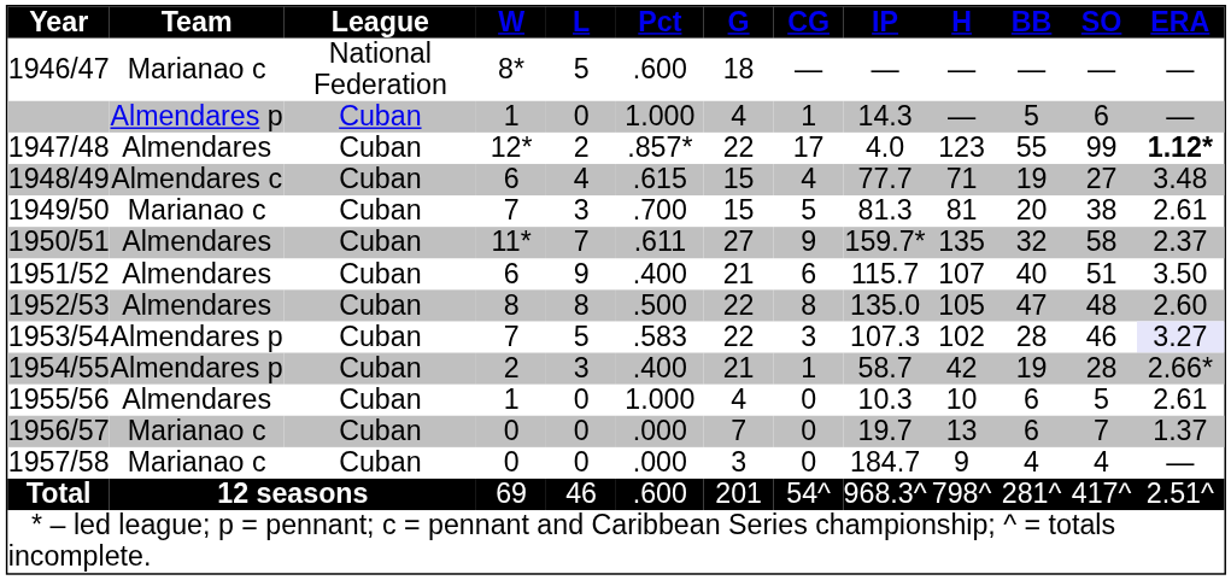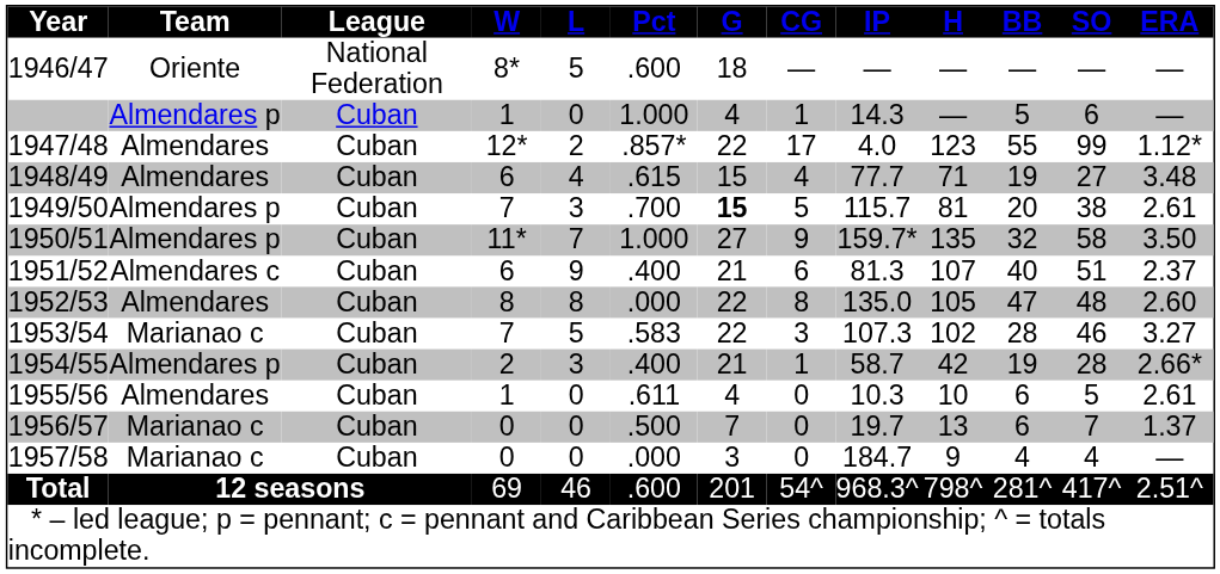 <table cellspacing="0" cellpadding="0" align="center" style="border: 1px black solid;">
 <tr style="background-color:black; color:white; text-align:center;">
 <td width="40"><strong>Year</strong></td>
 <td width="100"><strong>Team</strong></td>
 <td width="110"><strong>League</strong></td>
 <td width="40"><strong><span><a href='#'>W</a></span></strong></td>
 <td width="40"><strong><span><a href='#'>L</a></span></strong></td>
 <td width="50"><strong><span><a href='#'>Pct</a></span></strong></td>
 <td width="40"><strong><span><a href='#'>G</a></span></strong></td>
 <td width="40"><strong><span><a href='#'>CG</a></span></strong></td>
 <td width="40"><strong><span><a href='#'>IP</a></span></strong></td>
 <td width="40"><strong><span><a href='#'>H</a></span></strong></td>
 <td width="40"><strong><span><a href='#'>BB</a></span></strong></td>
 <td width="40"><strong><span><a href='#'>SO</a></span></strong></td>
 <td width="50"><strong><span><a href='#'>ERA</a></span></strong></td>
 </tr>
 <tr style="text-align:center;">
 <td>1946/47</td>
-<td>Marianao <span>c</span></td>
+<td>Oriente</td>
 <td>National Federation</td>
 <td>8<span>*</span></td>
 <td>5</td>
 <td>.600</td>
 <td>18</td>
 <td>—</td>
 <td>—</td>
 <td>—</td>
 <td>—</td>
 <td>—</td>
 <td>—</td>
 </tr>
 <tr style="background-color:silver; text-align:center;">
 <td> </td>
 <td><a href='#'>Almendares</a> <span>p</span></td>
 <td><a href='#'>Cuban</a></td>
 <td>1</td>
 <td>0</td>
 <td>1.000</td>
 <td>4</td>
 <td>1</td>
 <td>14.3</td>
 <td>—</td>
 <td>5</td>
 <td>6</td>
 <td>—</td>
 </tr>
 <tr style="text-align:center;">
 <td>1947/48</td>
 <td>Almendares</td>
 <td>Cuban</td>
 <td>12<span>*</span></td>
 <td>2</td>
 <td>.857<span>*</span></td>
 <td>22</td>
 <td>17</td>
 <td>4.0</td>
 <td>123</td>
 <td>55</td>
 <td>99</td>
-<td><strong>1.12<span>*</span></strong></td>
+<td>1.12<span>*</span></td>
 </tr>
 <tr style="background-color:silver; text-align:center;">
 <td>1948/49</td>
-<td>Almendares <span>c</span></td>
+<td>Almendares</td>
 <td>Cuban</td>
 <td>6</td>
 <td>4</td>
 <td>.615</td>
 <td>15</td>
 <td>4</td>
 <td>77.7</td>
 <td>71</td>
 <td>19</td>
 <td>27</td>
 <td>3.48</td>
 </tr>
 <tr style="text-align:center;">
 <td>1949/50</td>
-<td>Marianao <span>c</span></td>
+<td>Almendares <span>p</span></td>
 <td>Cuban</td>
 <td>7</td>
 <td>3</td>
 <td>.700</td>
-<td>15</td>
+<td><strong>15</strong></td>
 <td>5</td>
-<td>81.3</td>
+<td>115.7</td>
 <td>81</td>
 <td>20</td>
 <td>38</td>
 <td>2.61</td>
 </tr>
 <tr style="background-color:silver; text-align:center;">
 <td>1950/51</td>
-<td>Almendares</td>
+<td>Almendares <span>p</span></td>
 <td>Cuban</td>
 <td>11<span>*</span></td>
 <td>7</td>
-<td>.611</td>
+<td>1.000</td>
 <td>27</td>
 <td>9</td>
 <td>159.7<span>*</span></td>
 <td>135</td>
 <td>32</td>
 <td>58</td>
-<td>2.37</td>
+<td>3.50</td>
 </tr>
 <tr style="text-align:center;">
 <td>1951/52</td>
-<td>Almendares</td>
+<td>Almendares <span>c</span></td>
 <td>Cuban</td>
 <td>6</td>
 <td>9</td>
 <td>.400</td>
 <td>21</td>
 <td>6</td>
-<td>115.7</td>
+<td>81.3</td>
 <td>107</td>
 <td>40</td>
 <td>51</td>
-<td>3.50</td>
+<td>2.37</td>
 </tr>
 <tr style="background-color:silver; text-align:center;">
 <td>1952/53</td>
 <td>Almendares</td>
 <td>Cuban</td>
 <td>8</td>
 <td>8</td>
-<td>.500</td>
+<td>.000</td>
 <td>22</td>
 <td>8</td>
 <td>135.0</td>
 <td>105</td>
 <td>47</td>
 <td>48</td>
 <td>2.60</td>
 </tr>
 <tr style="text-align:center;">
 <td>1953/54</td>
-<td>Almendares <span>p</span></td>
+<td>Marianao <span>c</span></td>
 <td>Cuban</td>
 <td>7</td>
 <td>5</td>
 <td>.583</td>
 <td>22</td>
 <td>3</td>
 <td>107.3</td>
 <td>102</td>
 <td>28</td>
 <td>46</td>
-<td style="background: lavender;">3.27</td>
+<td>3.27</td>
 </tr>
 <tr style="background-color:silver; text-align:center;">
 <td>1954/55</td>
 <td>Almendares <span>p</span></td>
 <td>Cuban</td>
 <td>2</td>
 <td>3</td>
 <td>.400</td>
 <td>21</td>
 <td>1</td>
 <td>58.7</td>
 <td>42</td>
 <td>19</td>
 <td>28</td>
 <td>2.66<span>*</span></td>
 </tr>
 <tr style="text-align:center;">
 <td>1955/56</td>
 <td>Almendares</td>
 <td>Cuban</td>
 <td>1</td>
 <td>0</td>
-<td>1.000</td>
+<td>.611</td>
 <td>4</td>
 <td>0</td>
 <td>10.3</td>
 <td>10</td>
 <td>6</td>
 <td>5</td>
 <td>2.61</td>
 </tr>
 <tr style="background-color:silver; text-align:center;">
 <td>1956/57</td>
 <td>Marianao <span>c</span></td>
 <td>Cuban</td>
 <td>0</td>
 <td>0</td>
-<td>.000</td>
+<td>.500</td>
 <td>7</td>
 <td>0</td>
 <td>19.7</td>
 <td>13</td>
 <td>6</td>
 <td>7</td>
 <td>1.37</td>
 </tr>
 <tr style="text-align:center;">
 <td>1957/58</td>
 <td>Marianao <span>c</span></td>
 <td>Cuban</td>
 <td>0</td>
 <td>0</td>
 <td>.000</td>
 <td>3</td>
 <td>0</td>
 <td>184.7</td>
 <td>9</td>
 <td>4</td>
 <td>4</td>
 <td>—</td>
 </tr>
 <tr style="background-color:black; color:white; text-align:center;">
 <td><strong>Total</strong></td>
 <td colspan="2"><strong>12 seasons</strong></td>
 <td>69</td>
 <td>46</td>
 <td>.600</td>
 <td>201</td>
 <td>54<span>^</span></td>
 <td>968.3<span>^</span></td>
 <td>798<span>^</span></td>
 <td>281<span>^</span></td>
 <td>417<span>^</span></td>
 <td>2.51<span>^</span></td>
 </tr>
 <tr>
 <td colspan="13">   <span>*</span> – led league; <span>p</span> = pennant; <span>c</span> = pennant and Caribbean Series championship; <span>^</span> = totals incomplete.</td>
 </tr>
 <tr>
 </tr>
 </table>
